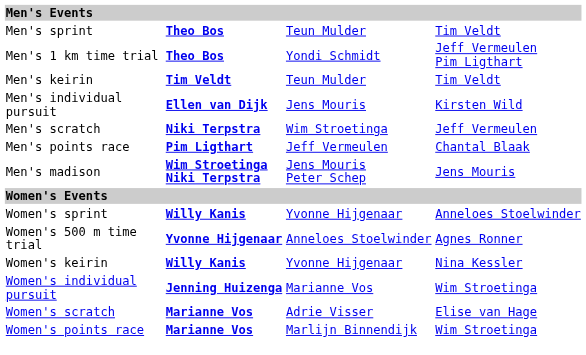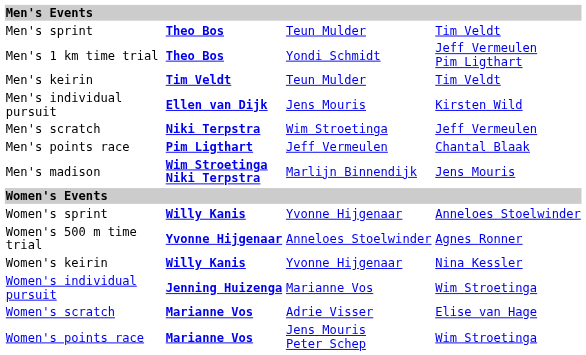 <table>
 <tr bgcolor="#cccccc">
 <td colspan=4><strong>Men's Events</strong></td>
 </tr>
 <tr>
 <td>Men's sprint</td>
 <td><strong><a href='#'>Theo Bos</a></strong></td>
 <td><a href='#'>Teun Mulder</a></td>
 <td><a href='#'>Tim Veldt</a></td>
 </tr>
 <tr>
 <td>Men's 1 km time trial</td>
 <td><strong><a href='#'>Theo Bos</a></strong></td>
 <td><a href='#'>Yondi Schmidt</a></td>
 <td><a href='#'>Jeff Vermeulen</a><br><a href='#'>Pim Ligthart</a></td>
 </tr>
 <tr>
 <td>Men's keirin</td>
 <td><strong><a href='#'>Tim Veldt</a></strong></td>
 <td><a href='#'>Teun Mulder</a></td>
 <td><a href='#'>Tim Veldt</a></td>
 </tr>
 <tr>
 <td>Men's individual pursuit</td>
 <td><strong><a href='#'>Ellen van Dijk</a></strong></td>
 <td><a href='#'>Jens Mouris</a></td>
 <td><a href='#'>Kirsten Wild</a></td>
 </tr>
 <tr>
 <td>Men's scratch</td>
 <td><strong><a href='#'>Niki Terpstra</a></strong></td>
 <td><a href='#'>Wim Stroetinga</a></td>
 <td><a href='#'>Jeff Vermeulen</a></td>
 </tr>
 <tr>
 <td>Men's points race</td>
 <td><strong><a href='#'>Pim Ligthart</a></strong></td>
 <td><a href='#'>Jeff Vermeulen</a></td>
 <td><a href='#'>Chantal Blaak</a></td>
 </tr>
 <tr>
 <td>Men's madison</td>
 <td><strong><a href='#'>Wim Stroetinga</a></strong><br><strong><a href='#'>Niki Terpstra</a></strong></td>
-<td><a href='#'>Jens Mouris</a><br><a href='#'>Peter Schep</a></td>
+<td><a href='#'>Marlijn Binnendijk</a></td>
 <td><a href='#'>Jens Mouris</a></td>
 </tr>
 <tr bgcolor="#cccccc">
 <td colspan=4><strong>Women's Events</strong></td>
 </tr>
 <tr>
 <td>Women's sprint</td>
 <td><strong><a href='#'>Willy Kanis</a></strong></td>
 <td><a href='#'>Yvonne Hijgenaar</a></td>
 <td><a href='#'>Anneloes Stoelwinder</a></td>
 </tr>
 <tr>
 <td>Women's 500 m time trial</td>
 <td><strong><a href='#'>Yvonne Hijgenaar</a></strong></td>
 <td><a href='#'>Anneloes Stoelwinder</a></td>
 <td><a href='#'>Agnes Ronner</a></td>
 </tr>
 <tr>
 <td>Women's keirin</td>
 <td><strong><a href='#'>Willy Kanis</a></strong></td>
 <td><a href='#'>Yvonne Hijgenaar</a></td>
 <td><a href='#'>Nina Kessler</a></td>
 </tr>
 <tr>
 <td width=168><a href='#'>Women's individual pursuit</a><br></td>
 <td><strong><a href='#'>Jenning Huizenga</a></strong></td>
 <td><a href='#'>Marianne Vos</a></td>
 <td><a href='#'>Wim Stroetinga</a></td>
 </tr>
 <tr>
 <td><a href='#'>Women's scratch</a><br></td>
 <td><strong><a href='#'>Marianne Vos</a></strong></td>
 <td><a href='#'>Adrie Visser</a></td>
 <td><a href='#'>Elise van Hage</a></td>
 </tr>
 <tr>
 <td><a href='#'>Women's points race</a><br></td>
 <td><strong><a href='#'>Marianne Vos</a></strong></td>
-<td><a href='#'>Marlijn Binnendijk</a></td>
+<td><a href='#'>Jens Mouris</a><br><a href='#'>Peter Schep</a></td>
 <td><a href='#'>Wim Stroetinga</a></td>
 </tr>
 </table>
